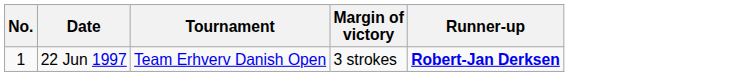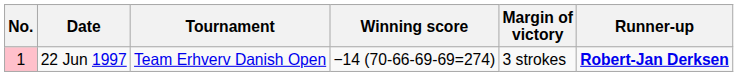 <table class="wikitable" style="font-size:95%;">
 <tr>
 <th>No.</th>
 <th>Date</th>
 <th>Tournament</th>
+<th>Winning score</th>
 <th>Margin of<br>victory</th>
 <th>Runner-up</th>
 </tr>
 <tr>
-<td align=center>1</td>
+<td align=center style="background: pink;">1</td>
 <td align=right>22 Jun <a href='#'>1997</a></td>
 <td><a href='#'>Team Erhverv Danish Open</a></td>
+<td>−14 (70-66-69-69=274)</td>
 <td>3 strokes</td>
 <td><strong> <a href='#'>Robert-Jan Derksen</a></strong></td>
 </tr>
 </table>
